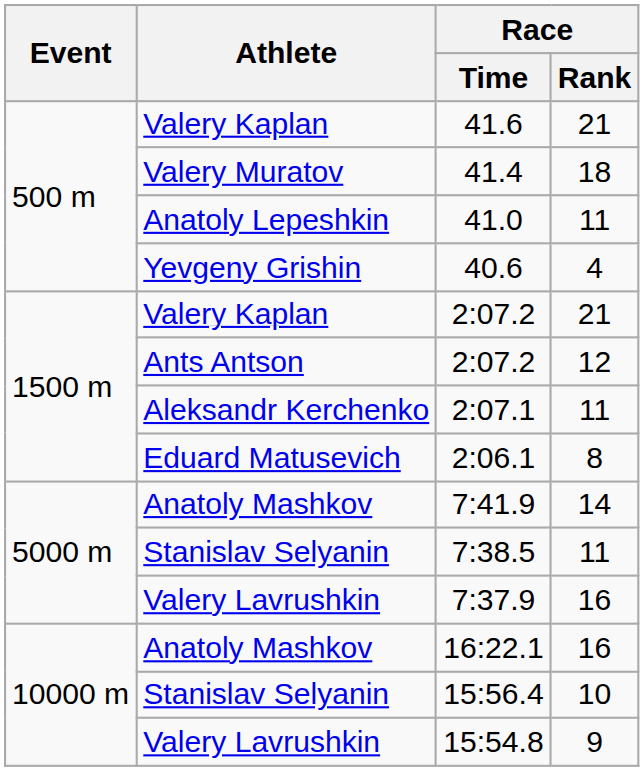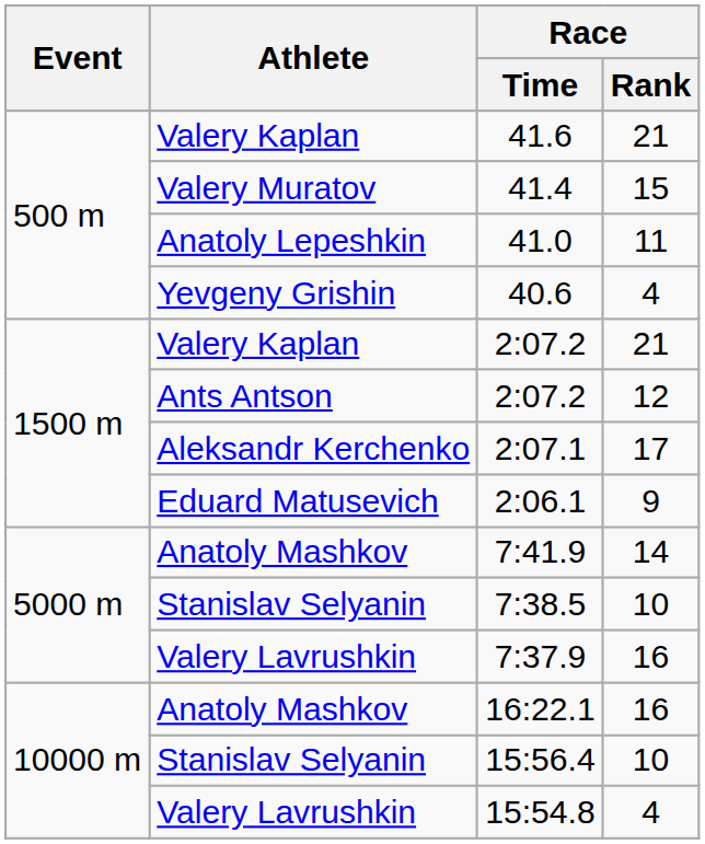 <table class="wikitable" border="1" style="font-size:90%">
 <tr>
 <th rowspan=2>Event</th>
 <th rowspan=2>Athlete</th>
 <th colspan=2>Race</th>
 </tr>
 <tr>
 <th>Time</th>
 <th>Rank</th>
 </tr>
 <tr>
 <td rowspan=4>500 m</td>
 <td><a href='#'>Valery Kaplan</a></td>
 <td align=center>41.6</td>
 <td align=center>21</td>
 </tr>
 <tr>
 <td><a href='#'>Valery Muratov</a></td>
 <td align=center>41.4</td>
-<td align=center>18</td>
+<td align=center>15</td>
 </tr>
 <tr>
 <td><a href='#'>Anatoly Lepeshkin</a></td>
 <td align=center>41.0</td>
 <td align=center>11</td>
 </tr>
 <tr>
 <td><a href='#'>Yevgeny Grishin</a></td>
 <td align=center>40.6</td>
 <td align=center>4</td>
 </tr>
 <tr>
 <td rowspan=4>1500 m</td>
 <td><a href='#'>Valery Kaplan</a></td>
 <td align=center>2:07.2</td>
 <td align=center>21</td>
 </tr>
 <tr>
 <td><a href='#'>Ants Antson</a></td>
 <td align=center>2:07.2</td>
 <td align=center>12</td>
 </tr>
 <tr>
 <td><a href='#'>Aleksandr Kerchenko</a></td>
 <td align=center>2:07.1</td>
-<td align=center>11</td>
+<td align=center>17</td>
 </tr>
 <tr>
 <td><a href='#'>Eduard Matusevich</a></td>
 <td align=center>2:06.1</td>
-<td align=center>8</td>
+<td align=center>9</td>
 </tr>
 <tr>
 <td rowspan=3>5000 m</td>
 <td><a href='#'>Anatoly Mashkov</a></td>
 <td align=center>7:41.9</td>
 <td align=center>14</td>
 </tr>
 <tr>
 <td><a href='#'>Stanislav Selyanin</a></td>
 <td align=center>7:38.5</td>
-<td align=center>11</td>
+<td align=center>10</td>
 </tr>
 <tr>
 <td><a href='#'>Valery Lavrushkin</a></td>
 <td align=center>7:37.9</td>
 <td align=center>16</td>
 </tr>
 <tr>
 <td rowspan=3>10000 m</td>
 <td><a href='#'>Anatoly Mashkov</a></td>
 <td align=center>16:22.1</td>
 <td align=center>16</td>
 </tr>
 <tr>
 <td><a href='#'>Stanislav Selyanin</a></td>
 <td align=center>15:56.4</td>
 <td align=center>10</td>
 </tr>
 <tr>
 <td><a href='#'>Valery Lavrushkin</a></td>
 <td align=center>15:54.8</td>
-<td align=center>9</td>
+<td align=center>4</td>
 </tr>
 </table>
